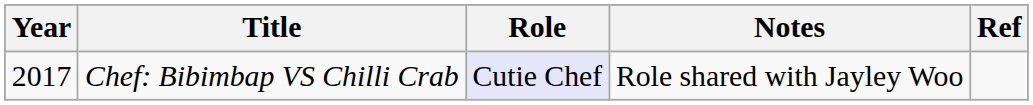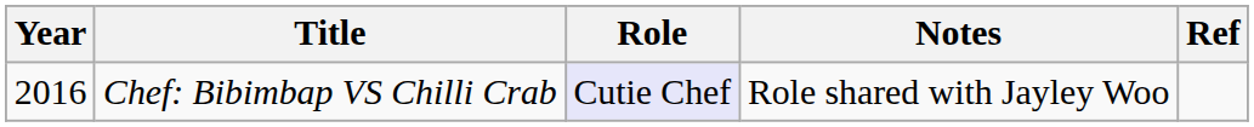 <table class="wikitable sortable">
 <tr>
 <th>Year</th>
 <th>Title</th>
 <th>Role</th>
 <th class="unsortable">Notes</th>
 <th class="unsortable">Ref</th>
 </tr>
 <tr>
-<td>2017</td>
+<td>2016</td>
 <td><em>Chef: Bibimbap VS Chilli Crab</em></td>
 <td style="background: lavender;">Cutie Chef</td>
 <td>Role shared with Jayley Woo</td>
 <td></td>
 </tr>
 </table>
